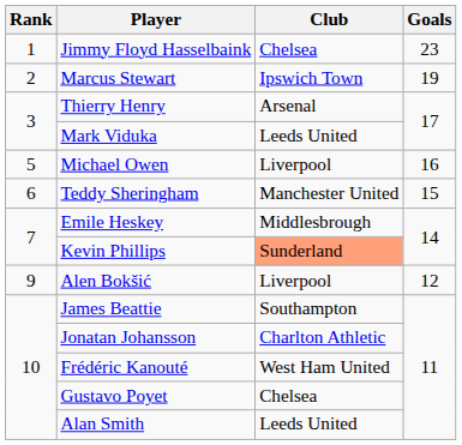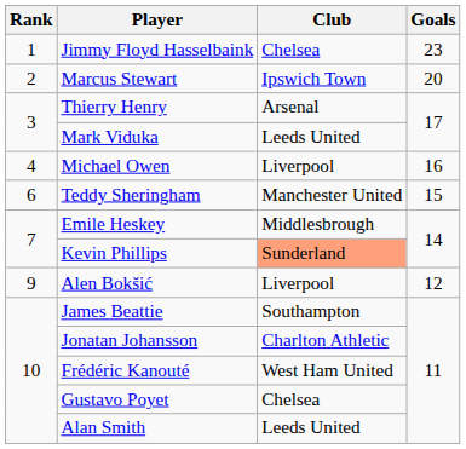 <table class="wikitable">
 <tr>
 <th>Rank</th>
 <th>Player</th>
 <th>Club</th>
 <th>Goals</th>
 </tr>
 <tr>
 <td align=center>1</td>
 <td> <a href='#'>Jimmy Floyd Hasselbaink</a></td>
 <td><a href='#'>Chelsea</a></td>
 <td align=center>23</td>
 </tr>
 <tr>
 <td align=center>2</td>
 <td> <a href='#'>Marcus Stewart</a></td>
 <td><a href='#'>Ipswich Town</a></td>
-<td align=center>19</td>
+<td align=center>20</td>
 </tr>
 <tr>
 <td rowspan="2" style="text-align:center;">3</td>
 <td> <a href='#'>Thierry Henry</a></td>
 <td>Arsenal</td>
 <td rowspan="2" style="text-align:center;">17</td>
 </tr>
 <tr>
 <td> <a href='#'>Mark Viduka</a></td>
 <td>Leeds United</td>
 </tr>
 <tr>
-<td align=center>5</td>
+<td align=center>4</td>
 <td> <a href='#'>Michael Owen</a></td>
 <td>Liverpool</td>
 <td align=center>16</td>
 </tr>
 <tr>
 <td align=center>6</td>
 <td> <a href='#'>Teddy Sheringham</a></td>
 <td>Manchester United</td>
 <td align=center>15</td>
 </tr>
 <tr>
 <td rowspan="2" style="text-align:center;">7</td>
 <td> <a href='#'>Emile Heskey</a></td>
 <td>Middlesbrough</td>
 <td rowspan="2" style="text-align:center;">14</td>
 </tr>
 <tr>
 <td> <a href='#'>Kevin Phillips</a></td>
 <td style="background: lightsalmon;">Sunderland</td>
 </tr>
 <tr>
 <td align=center>9</td>
 <td> <a href='#'>Alen Bokšić</a></td>
 <td>Liverpool</td>
 <td align=center>12</td>
 </tr>
 <tr>
 <td rowspan="5" style="text-align:center;">10</td>
 <td> <a href='#'>James Beattie</a></td>
 <td>Southampton</td>
 <td rowspan="5" style="text-align:center;">11</td>
 </tr>
 <tr>
 <td> <a href='#'>Jonatan Johansson</a></td>
 <td><a href='#'>Charlton Athletic</a></td>
 </tr>
 <tr>
 <td> <a href='#'>Frédéric Kanouté</a></td>
 <td>West Ham United</td>
 </tr>
 <tr>
 <td> <a href='#'>Gustavo Poyet</a></td>
 <td>Chelsea</td>
 </tr>
 <tr>
 <td> <a href='#'>Alan Smith</a></td>
 <td>Leeds United</td>
 </tr>
 </table>
